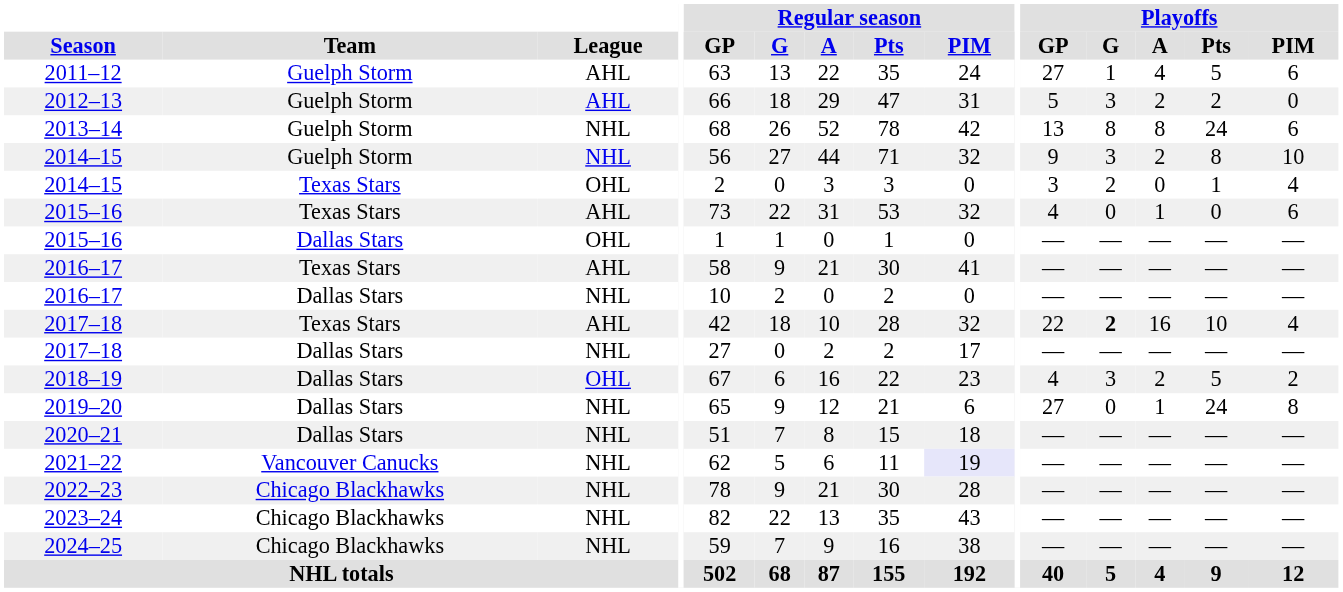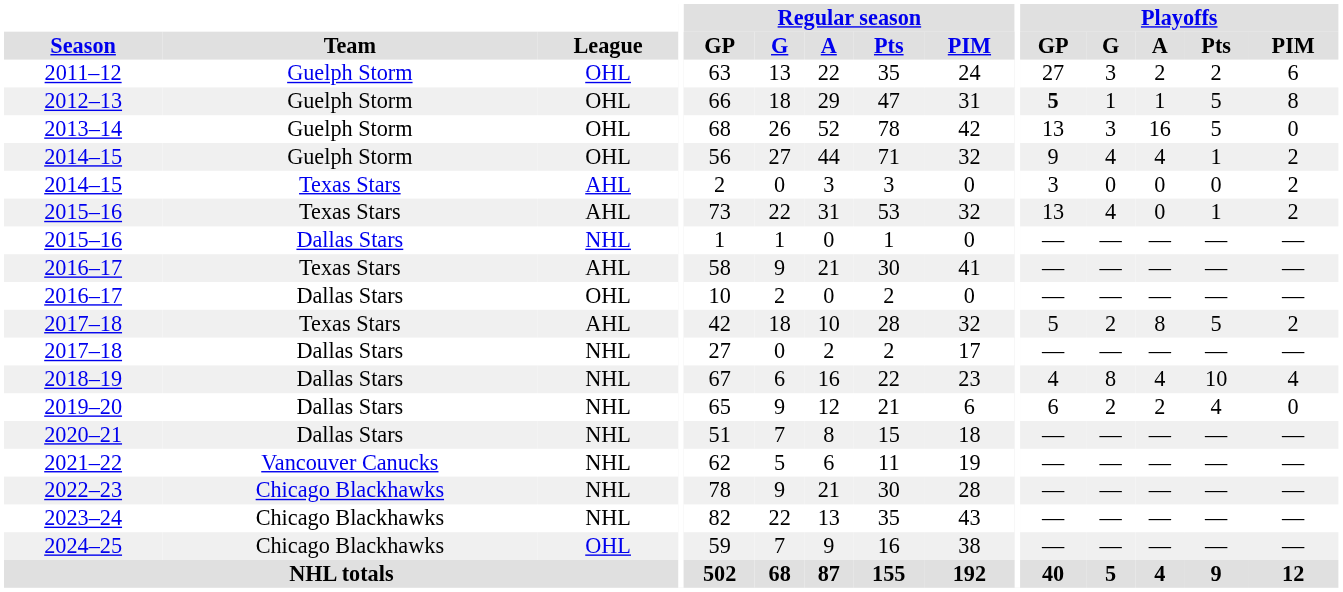 <table border="0" cellpadding="1" cellspacing="0" style="text-align:center; width:60em">
 <tr bgcolor="#e0e0e0">
 <th colspan="3" bgcolor="#ffffff"></th>
 <th rowspan="99" bgcolor="#ffffff"></th>
 <th colspan="5"><a href='#'>Regular season</a></th>
 <th rowspan="99" bgcolor="#ffffff"></th>
 <th colspan="5"><a href='#'>Playoffs</a></th>
 </tr>
 <tr bgcolor="#e0e0e0">
 <th><a href='#'>Season</a></th>
 <th>Team</th>
 <th>League</th>
 <th>GP</th>
 <th><a href='#'>G</a></th>
 <th><a href='#'>A</a></th>
 <th><a href='#'>Pts</a></th>
 <th><a href='#'>PIM</a></th>
 <th>GP</th>
 <th>G</th>
 <th>A</th>
 <th>Pts</th>
 <th>PIM</th>
 </tr>
 <tr>
 <td><a href='#'>2011–12</a></td>
 <td><a href='#'>Guelph Storm</a></td>
-<td>AHL</td>
+<td><a href='#'>OHL</a></td>
 <td>63</td>
 <td>13</td>
 <td>22</td>
 <td>35</td>
 <td>24</td>
 <td>27</td>
-<td>1</td>
-<td>4</td>
-<td>5</td>
+<td>3</td>
+<td>2</td>
+<td>2</td>
 <td>6</td>
 </tr>
 <tr bgcolor="#f0f0f0">
 <td><a href='#'>2012–13</a></td>
 <td>Guelph Storm</td>
-<td><a href='#'>AHL</a></td>
+<td>OHL</td>
 <td>66</td>
 <td>18</td>
 <td>29</td>
 <td>47</td>
 <td>31</td>
+<td><strong>5</strong></td>
+<td>1</td>
+<td>1</td>
 <td>5</td>
-<td>3</td>
-<td>2</td>
-<td>2</td>
-<td>0</td>
+<td>8</td>
 </tr>
 <tr>
 <td><a href='#'>2013–14</a></td>
 <td>Guelph Storm</td>
-<td>NHL</td>
+<td>OHL</td>
 <td>68</td>
 <td>26</td>
 <td>52</td>
 <td>78</td>
 <td>42</td>
 <td>13</td>
-<td>8</td>
-<td>8</td>
-<td>24</td>
-<td>6</td>
+<td>3</td>
+<td>16</td>
+<td>5</td>
+<td>0</td>
 </tr>
 <tr bgcolor="#f0f0f0">
 <td><a href='#'>2014–15</a></td>
 <td>Guelph Storm</td>
-<td><a href='#'>NHL</a></td>
+<td>OHL</td>
 <td>56</td>
 <td>27</td>
 <td>44</td>
 <td>71</td>
 <td>32</td>
 <td>9</td>
-<td>3</td>
+<td>4</td>
+<td>4</td>
+<td>1</td>
 <td>2</td>
-<td>8</td>
-<td>10</td>
 </tr>
 <tr>
 <td><a href='#'>2014–15</a></td>
 <td><a href='#'>Texas Stars</a></td>
-<td>OHL</td>
+<td><a href='#'>AHL</a></td>
 <td>2</td>
 <td>0</td>
 <td>3</td>
 <td>3</td>
 <td>0</td>
 <td>3</td>
+<td>0</td>
+<td>0</td>
+<td>0</td>
 <td>2</td>
-<td>0</td>
-<td>1</td>
-<td>4</td>
 </tr>
 <tr bgcolor="#f0f0f0">
 <td><a href='#'>2015–16</a></td>
 <td>Texas Stars</td>
 <td>AHL</td>
 <td>73</td>
 <td>22</td>
 <td>31</td>
 <td>53</td>
 <td>32</td>
+<td>13</td>
 <td>4</td>
 <td>0</td>
 <td>1</td>
-<td>0</td>
-<td>6</td>
+<td>2</td>
 </tr>
 <tr>
 <td><a href='#'>2015–16</a></td>
 <td><a href='#'>Dallas Stars</a></td>
-<td>OHL</td>
+<td><a href='#'>NHL</a></td>
 <td>1</td>
 <td>1</td>
 <td>0</td>
 <td>1</td>
 <td>0</td>
 <td>—</td>
 <td>—</td>
 <td>—</td>
 <td>—</td>
 <td>—</td>
 </tr>
 <tr bgcolor="#f0f0f0">
 <td><a href='#'>2016–17</a></td>
 <td>Texas Stars</td>
 <td>AHL</td>
 <td>58</td>
 <td>9</td>
 <td>21</td>
 <td>30</td>
 <td>41</td>
 <td>—</td>
 <td>—</td>
 <td>—</td>
 <td>—</td>
 <td>—</td>
 </tr>
 <tr>
 <td><a href='#'>2016–17</a></td>
 <td>Dallas Stars</td>
-<td>NHL</td>
+<td>OHL</td>
 <td>10</td>
 <td>2</td>
 <td>0</td>
 <td>2</td>
 <td>0</td>
 <td>—</td>
 <td>—</td>
 <td>—</td>
 <td>—</td>
 <td>—</td>
 </tr>
 <tr bgcolor="#f0f0f0">
 <td><a href='#'>2017–18</a></td>
 <td>Texas Stars</td>
 <td>AHL</td>
 <td>42</td>
 <td>18</td>
 <td>10</td>
 <td>28</td>
 <td>32</td>
-<td>22</td>
-<td><strong>2</strong></td>
-<td>16</td>
-<td>10</td>
-<td>4</td>
+<td>5</td>
+<td>2</td>
+<td>8</td>
+<td>5</td>
+<td>2</td>
 </tr>
 <tr>
 <td><a href='#'>2017–18</a></td>
 <td>Dallas Stars</td>
 <td>NHL</td>
 <td>27</td>
 <td>0</td>
 <td>2</td>
 <td>2</td>
 <td>17</td>
 <td>—</td>
 <td>—</td>
 <td>—</td>
 <td>—</td>
 <td>—</td>
 </tr>
 <tr bgcolor="#f0f0f0">
 <td><a href='#'>2018–19</a></td>
 <td>Dallas Stars</td>
-<td><a href='#'>OHL</a></td>
+<td>NHL</td>
 <td>67</td>
 <td>6</td>
 <td>16</td>
 <td>22</td>
 <td>23</td>
 <td>4</td>
-<td>3</td>
-<td>2</td>
-<td>5</td>
-<td>2</td>
+<td>8</td>
+<td>4</td>
+<td>10</td>
+<td>4</td>
 </tr>
 <tr>
 <td><a href='#'>2019–20</a></td>
 <td>Dallas Stars</td>
 <td>NHL</td>
 <td>65</td>
 <td>9</td>
 <td>12</td>
 <td>21</td>
 <td>6</td>
-<td>27</td>
+<td>6</td>
+<td>2</td>
+<td>2</td>
+<td>4</td>
 <td>0</td>
-<td>1</td>
-<td>24</td>
-<td>8</td>
 </tr>
 <tr bgcolor="#f0f0f0">
 <td><a href='#'>2020–21</a></td>
 <td>Dallas Stars</td>
 <td>NHL</td>
 <td>51</td>
 <td>7</td>
 <td>8</td>
 <td>15</td>
 <td>18</td>
 <td>—</td>
 <td>—</td>
 <td>—</td>
 <td>—</td>
 <td>—</td>
 </tr>
 <tr>
 <td><a href='#'>2021–22</a></td>
 <td><a href='#'>Vancouver Canucks</a></td>
 <td>NHL</td>
 <td>62</td>
 <td>5</td>
 <td>6</td>
 <td>11</td>
-<td style="background: lavender;">19</td>
+<td>19</td>
 <td>—</td>
 <td>—</td>
 <td>—</td>
 <td>—</td>
 <td>—</td>
 </tr>
 <tr bgcolor="#f0f0f0">
 <td><a href='#'>2022–23</a></td>
 <td><a href='#'>Chicago Blackhawks</a></td>
 <td>NHL</td>
 <td>78</td>
 <td>9</td>
 <td>21</td>
 <td>30</td>
 <td>28</td>
 <td>—</td>
 <td>—</td>
 <td>—</td>
 <td>—</td>
 <td>—</td>
 </tr>
 <tr>
 <td><a href='#'>2023–24</a></td>
 <td>Chicago Blackhawks</td>
 <td>NHL</td>
 <td>82</td>
 <td>22</td>
 <td>13</td>
 <td>35</td>
 <td>43</td>
 <td>—</td>
 <td>—</td>
 <td>—</td>
 <td>—</td>
 <td>—</td>
 </tr>
 <tr bgcolor="#f0f0f0">
 <td><a href='#'>2024–25</a></td>
 <td>Chicago Blackhawks</td>
-<td>NHL</td>
+<td><a href='#'>OHL</a></td>
 <td>59</td>
 <td>7</td>
 <td>9</td>
 <td>16</td>
 <td>38</td>
 <td>—</td>
 <td>—</td>
 <td>—</td>
 <td>—</td>
 <td>—</td>
 </tr>
 <tr bgcolor="#e0e0e0">
 <th colspan="3">NHL totals</th>
 <th>502</th>
 <th>68</th>
 <th>87</th>
 <th>155</th>
 <th>192</th>
 <th>40</th>
 <th>5</th>
 <th>4</th>
 <th>9</th>
 <th>12</th>
 </tr>
 </table>
